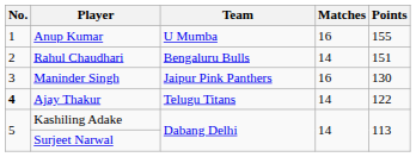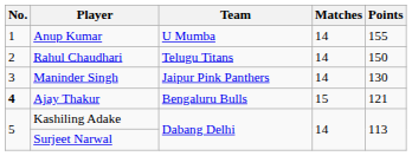 <table class="wikitable sortable">
 <tr>
 <th style="text-align: center; width: 20px">No.</th>
 <th style="text-align: center; width: 150px">Player</th>
 <th style="text-align: center; width: 180px">Team</th>
 <th>Matches</th>
 <th style="text-align: center; width: 40px">Points</th>
 </tr>
 <tr>
 <td>1</td>
 <td><a href='#'>Anup Kumar</a></td>
 <td><a href='#'>U Mumba</a></td>
-<td>16</td>
+<td>14</td>
 <td>155</td>
 </tr>
 <tr>
 <td>2</td>
 <td><a href='#'>Rahul Chaudhari</a></td>
-<td><a href='#'>Bengaluru Bulls</a></td>
+<td><a href='#'>Telugu Titans</a></td>
 <td>14</td>
-<td>151</td>
+<td>150</td>
 </tr>
 <tr>
 <td>3</td>
 <td><a href='#'>Maninder Singh</a></td>
 <td><a href='#'>Jaipur Pink Panthers</a></td>
-<td>16</td>
+<td>14</td>
 <td>130</td>
 </tr>
 <tr>
 <td><strong>4</strong></td>
 <td><a href='#'>Ajay Thakur</a></td>
-<td><a href='#'>Telugu Titans</a></td>
-<td>14</td>
-<td>122</td>
+<td><a href='#'>Bengaluru Bulls</a></td>
+<td>15</td>
+<td>121</td>
 </tr>
 <tr>
 <td rowspan="2">5</td>
 <td>Kashiling Adake</td>
 <td rowspan="2"><a href='#'>Dabang Delhi</a></td>
 <td rowspan="2">14</td>
 <td rowspan="2">113</td>
 </tr>
 <tr>
 <td><a href='#'>Surjeet Narwal</a></td>
 </tr>
 </table>
